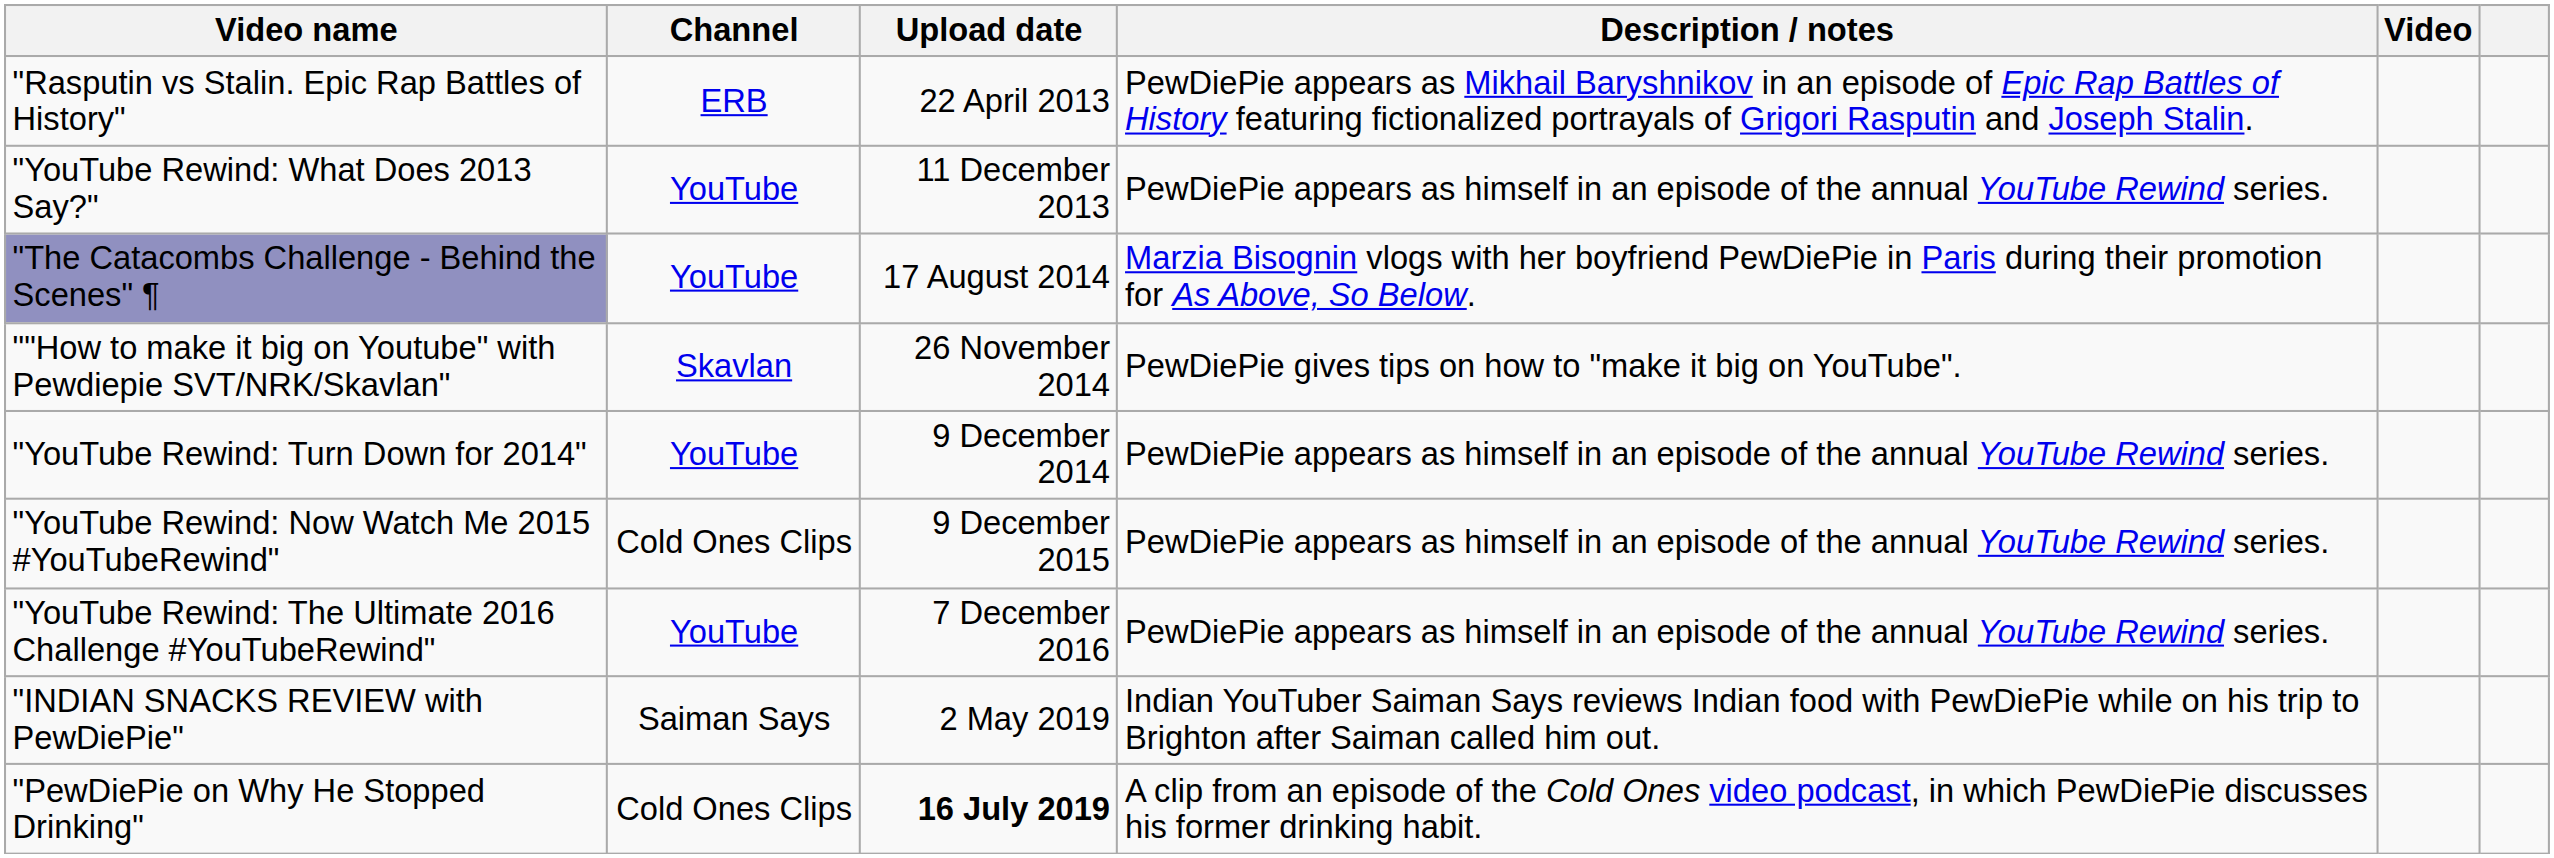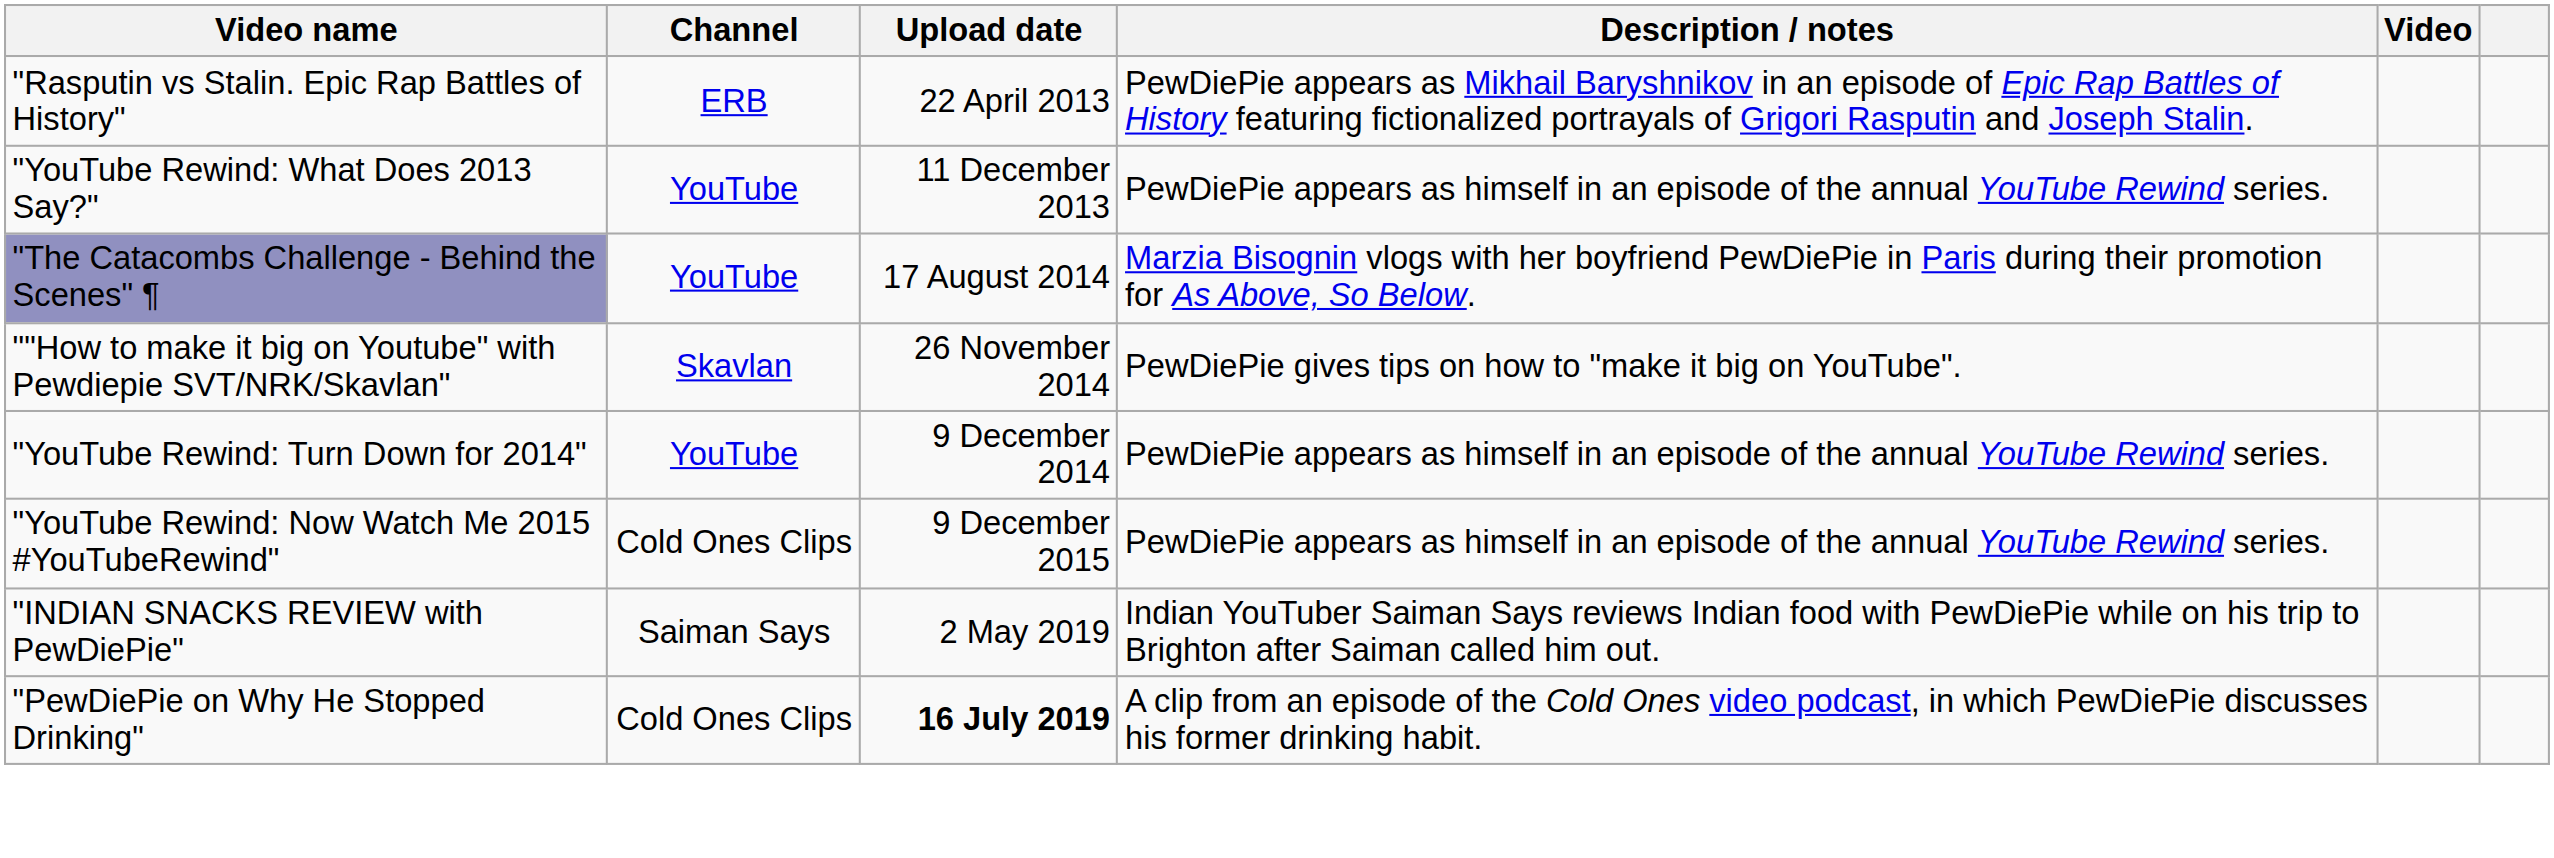 <table class="wikitable sortable">
 <tr>
 <th style="width:20em;">Video name</th>
 <th style="width:8em;" align="center" data-sort-type=date>Channel</th>
 <th style="width:8em;" align="center" data-sort-type=date>Upload date</th>
 <th style="width:45em;" class="unsortable">Description / notes</th>
 <th style="width:2em;" class="unsortable">Video</th>
 <th style="width:2em;" class="unsortable"></th>
 </tr>
 <tr>
 <td>"Rasputin vs Stalin. Epic Rap Battles of History"</td>
 <td align="center"><a href='#'>ERB</a></td>
 <td align="right">22 April 2013</td>
 <td>PewDiePie appears as <a href='#'>Mikhail Baryshnikov</a> in an episode of <em><a href='#'>Epic Rap Battles of History</a></em> featuring fictionalized portrayals of <a href='#'>Grigori Rasputin</a> and <a href='#'>Joseph Stalin</a>.</td>
 <td align="center"></td>
 <td align="center"></td>
 </tr>
 <tr>
 <td>"YouTube Rewind: What Does 2013 Say?"</td>
 <td align="center"><a href='#'>YouTube</a></td>
 <td align="right">11 December 2013</td>
 <td>PewDiePie appears as himself in an episode of the annual <em><a href='#'>YouTube Rewind</a></em> series.</td>
 <td align="center"></td>
 <td align="center"></td>
 </tr>
 <tr>
 <td style="background:#9090C0;">"The Catacombs Challenge - Behind the Scenes" ¶</td>
 <td align="center"><a href='#'>YouTube</a></td>
 <td align="right">17 August 2014</td>
 <td><a href='#'>Marzia Bisognin</a> vlogs with her boyfriend PewDiePie in <a href='#'>Paris</a> during their promotion for <em><a href='#'>As Above, So Below</a></em>.</td>
 <td align="center"></td>
 <td align="center"></td>
 </tr>
 <tr>
 <td>""How to make it big on Youtube" with Pewdiepie  SVT/NRK/Skavlan"</td>
 <td align="center"><a href='#'>Skavlan</a></td>
 <td align="right">26 November 2014</td>
 <td>PewDiePie gives tips on how to "make it big on YouTube".</td>
 <td align="center"></td>
 <td align="center"></td>
 </tr>
 <tr>
 <td>"YouTube Rewind: Turn Down for 2014"</td>
 <td align="center"><a href='#'>YouTube</a></td>
 <td align="right">9 December 2014</td>
 <td>PewDiePie appears as himself in an episode of the annual <em><a href='#'>YouTube Rewind</a></em> series.</td>
 <td align="center"></td>
 <td align="center"></td>
 </tr>
 <tr>
 <td>"YouTube Rewind: Now Watch Me 2015  #YouTubeRewind"</td>
 <td align="center">Cold Ones Clips</td>
 <td align="right">9 December 2015</td>
 <td>PewDiePie appears as himself in an episode of the annual <em><a href='#'>YouTube Rewind</a></em> series.</td>
 <td align="center"></td>
 <td align="center"></td>
 </tr>
 <tr>
-<td>"YouTube Rewind: The Ultimate 2016 Challenge  #YouTubeRewind"</td>
-<td align="center"><a href='#'>YouTube</a></td>
-<td align="right">7 December 2016</td>
-<td>PewDiePie appears as himself in an episode of the annual <em><a href='#'>YouTube Rewind</a></em> series.</td>
-<td align="center"></td>
-<td align="center"></td>
-</tr>
-<tr>
 <td>"INDIAN SNACKS REVIEW with PewDiePie"</td>
 <td align="center">Saiman Says</td>
 <td align="right">2 May 2019</td>
 <td>Indian YouTuber Saiman Says reviews Indian food with PewDiePie while on his trip to Brighton after Saiman called him out.</td>
 <td align="center"></td>
 <td align="center"></td>
 </tr>
 <tr>
 <td>"PewDiePie on Why He Stopped Drinking"</td>
 <td align="center">Cold Ones Clips</td>
 <td align="right"><strong>16 July 2019</strong></td>
 <td>A clip from an episode of the <em>Cold Ones</em> <a href='#'>video podcast</a>, in which PewDiePie discusses his former drinking habit.</td>
 <td align="center"></td>
 <td align="center"></td>
 </tr>
 </table>
